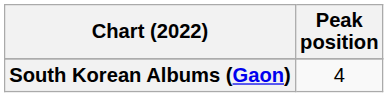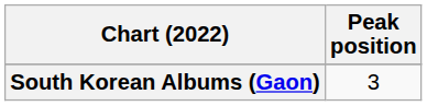 <table class="wikitable sortable plainrowheaders" style="text-align:center">
 <tr>
 <th scope="col">Chart (2022)</th>
 <th scope="col">Peak<br>position</th>
 </tr>
 <tr>
 </tr>
 <tr>
 <th scope="row">South Korean Albums (<a href='#'>Gaon</a>)</th>
-<td>4</td>
+<td>3</td>
 </tr>
 </table>
